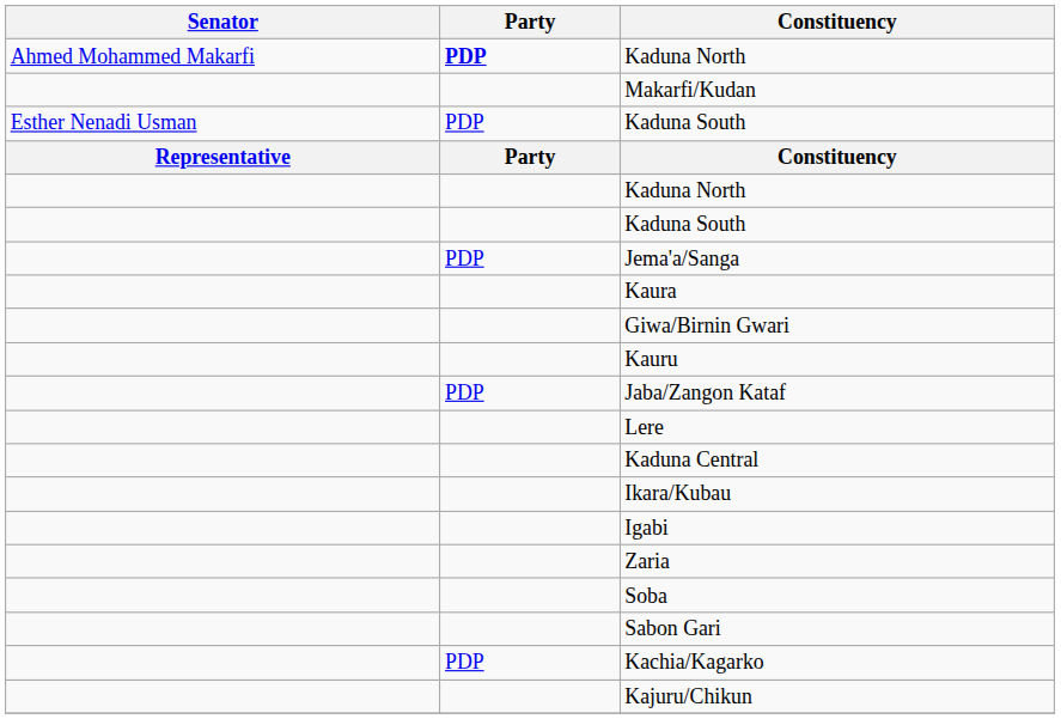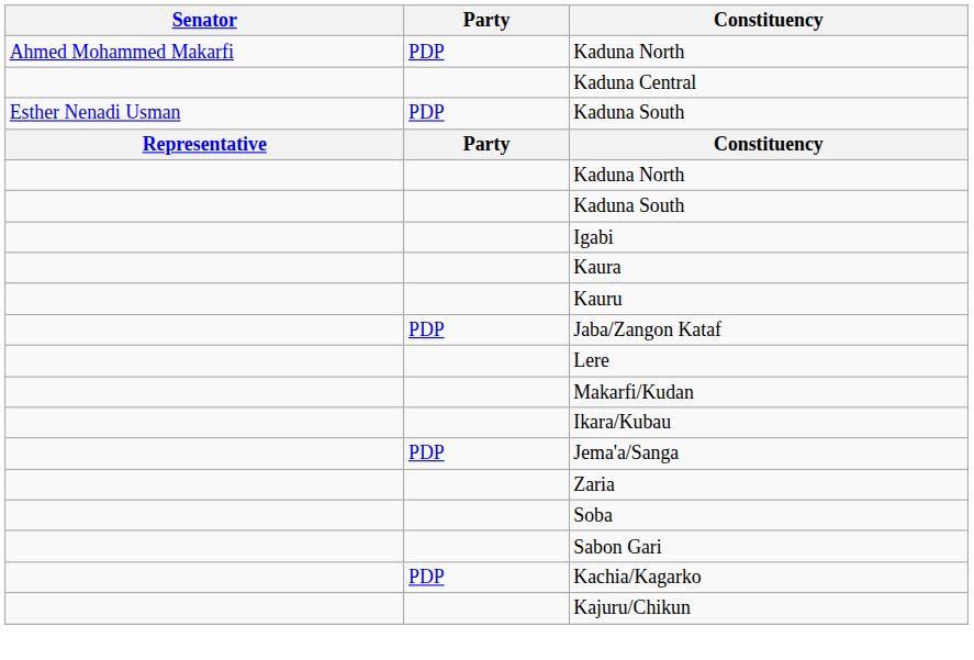 <table class="wikitable">
 <tr>
 <th style="width:20em"><a href='#'>Senator</a></th>
 <th style="width:8em">Party</th>
 <th style="width:20em">Constituency</th>
 </tr>
 <tr>
 <td><a href='#'>Ahmed Mohammed Makarfi</a></td>
-<td><strong><a href='#'>PDP</a></strong></td>
+<td><a href='#'>PDP</a></td>
 <td>Kaduna North</td>
 </tr>
 <tr>
 <td></td>
 <td></td>
-<td>Makarfi/Kudan</td>
+<td>Kaduna Central</td>
 </tr>
 <tr>
 <td><a href='#'>Esther Nenadi Usman</a></td>
 <td><a href='#'>PDP</a></td>
 <td>Kaduna South</td>
 </tr>
 <tr>
 <th><a href='#'>Representative</a></th>
 <th>Party</th>
 <th>Constituency</th>
 </tr>
 <tr>
 <td></td>
 <td></td>
 <td>Kaduna North</td>
 </tr>
 <tr>
 <td></td>
 <td></td>
 <td>Kaduna South</td>
 </tr>
 <tr>
 <td></td>
-<td><a href='#'>PDP</a></td>
-<td>Jema'a/Sanga</td>
+<td></td>
+<td>Igabi</td>
 </tr>
 <tr>
 <td></td>
 <td></td>
 <td>Kaura</td>
-</tr>
-<tr>
-<td></td>
-<td></td>
-<td>Giwa/Birnin Gwari</td>
 </tr>
 <tr>
 <td></td>
 <td></td>
 <td>Kauru</td>
 </tr>
 <tr>
 <td></td>
 <td><a href='#'>PDP</a></td>
 <td>Jaba/Zangon Kataf</td>
 </tr>
 <tr>
 <td></td>
 <td></td>
 <td>Lere</td>
 </tr>
 <tr>
 <td></td>
 <td></td>
-<td>Kaduna Central</td>
+<td>Makarfi/Kudan</td>
 </tr>
 <tr>
 <td></td>
 <td></td>
 <td>Ikara/Kubau</td>
 </tr>
 <tr>
 <td></td>
-<td></td>
-<td>Igabi</td>
+<td><a href='#'>PDP</a></td>
+<td>Jema'a/Sanga</td>
 </tr>
 <tr>
 <td></td>
 <td></td>
 <td>Zaria</td>
 </tr>
 <tr>
 <td></td>
 <td></td>
 <td>Soba</td>
 </tr>
 <tr>
 <td></td>
 <td></td>
 <td>Sabon Gari</td>
 </tr>
 <tr>
 <td></td>
 <td><a href='#'>PDP</a></td>
 <td>Kachia/Kagarko</td>
 </tr>
 <tr>
 <td></td>
 <td></td>
 <td>Kajuru/Chikun</td>
 </tr>
 <tr>
 </tr>
 </table>
